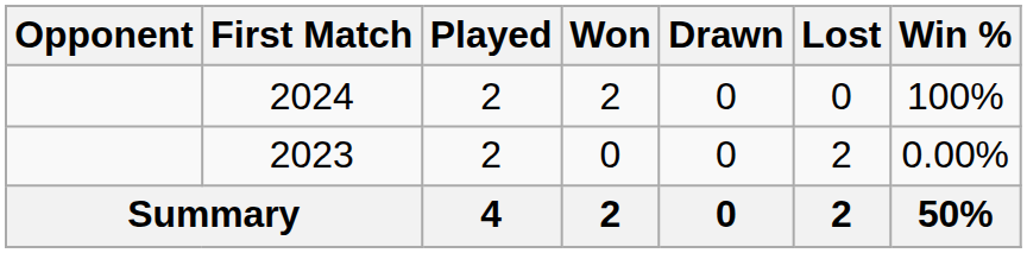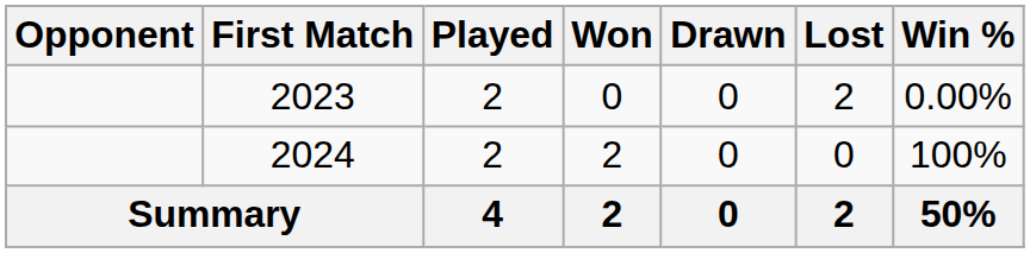 <table class="wikitable sortable" style="text-align:center;">
 <tr>
 <th>Opponent</th>
 <th>First Match</th>
 <th>Played</th>
 <th>Won</th>
 <th>Drawn</th>
 <th>Lost</th>
 <th>Win %</th>
 </tr>
 <tr>
 <td style="text-align: left;"></td>
+<td>2023</td>
+<td>2</td>
+<td>0</td>
+<td>0</td>
+<td>2</td>
+<td>0.00%</td>
+</tr>
+<tr>
+<td style="text-align: left;"></td>
 <td>2024</td>
 <td>2</td>
 <td>2</td>
 <td>0</td>
 <td>0</td>
 <td>100%</td>
-</tr>
-<tr>
-<td style="text-align: left;"></td>
-<td>2023</td>
-<td>2</td>
-<td>0</td>
-<td>0</td>
-<td>2</td>
-<td>0.00%</td>
 </tr>
 <tr>
 <th colspan="2">Summary</th>
 <th>4</th>
 <th>2</th>
 <th>0</th>
 <th>2</th>
 <th>50%</th>
 </tr>
 </table>
